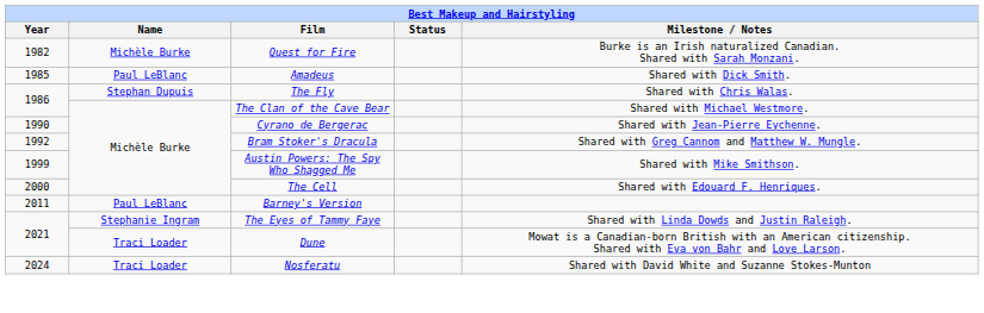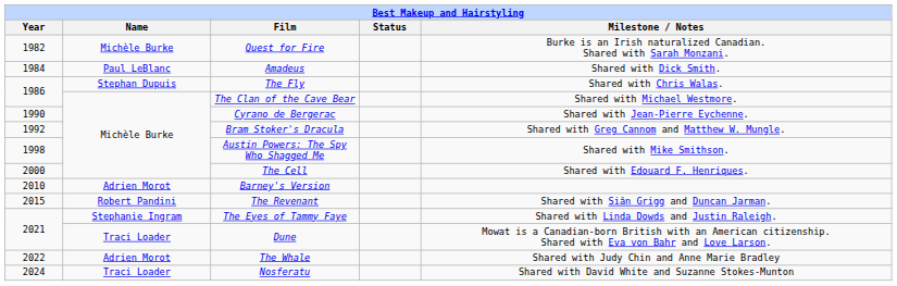 <table class="wikitable" style="text-align: center">
 <tr style="background:#bfd7ff;">
 <td colspan="5" style="text-align:center;"><strong><a href='#'>Best Makeup and Hairstyling</a></strong></td>
 </tr>
 <tr style="background:#ebf5ff;">
 <th style="width:075px;">Year</th>
 <th style="width:200px;">Name</th>
 <th style="width:200px;">Film</th>
 <th style="width:080px;">Status</th>
 <th style="width:650px;">Milestone / Notes</th>
 </tr>
 <tr>
 <td>1982</td>
 <td><a href='#'>Michèle Burke</a></td>
 <td><a href='#'><em>Quest for Fire</em></a></td>
 <td></td>
 <td>Burke is an Irish naturalized Canadian.<br>Shared with <a href='#'>Sarah Monzani</a>.</td>
 </tr>
 <tr>
-<td>1985</td>
+<td>1984</td>
 <td><a href='#'>Paul LeBlanc</a></td>
 <td><a href='#'><em>Amadeus</em></a></td>
 <td></td>
 <td>Shared with <a href='#'>Dick Smith</a>.</td>
 </tr>
 <tr>
 <td rowspan="2">1986</td>
 <td><a href='#'>Stephan Dupuis</a></td>
 <td><a href='#'><em>The Fly</em></a></td>
 <td></td>
 <td>Shared with <a href='#'>Chris Walas</a>.</td>
 </tr>
 <tr>
 <td rowspan="5">Michèle Burke</td>
 <td><a href='#'><em>The Clan of the Cave Bear</em></a></td>
 <td></td>
 <td>Shared with <a href='#'>Michael Westmore</a>.</td>
 </tr>
 <tr>
 <td>1990</td>
 <td><a href='#'><em>Cyrano de Bergerac</em></a></td>
 <td></td>
 <td>Shared with <a href='#'>Jean-Pierre Eychenne</a>.</td>
 </tr>
 <tr>
 <td>1992</td>
 <td><em><a href='#'>Bram Stoker's Dracula</a></em></td>
 <td></td>
 <td>Shared with <a href='#'>Greg Cannom</a> and <a href='#'>Matthew W. Mungle</a>.</td>
 </tr>
 <tr>
-<td>1999</td>
+<td>1998</td>
 <td><em><a href='#'>Austin Powers: The Spy Who Shagged Me</a></em></td>
 <td></td>
 <td>Shared with <a href='#'>Mike Smithson</a>.</td>
 </tr>
 <tr>
 <td>2000</td>
 <td><em><a href='#'>The Cell</a></em></td>
 <td></td>
 <td>Shared with <a href='#'>Edouard F. Henriques</a>.</td>
 </tr>
 <tr>
-<td>2011</td>
-<td><a href='#'>Paul LeBlanc</a></td>
+<td>2010</td>
+<td><a href='#'>Adrien Morot</a></td>
 <td><a href='#'><em>Barney's Version</em></a></td>
 <td></td>
 <td></td>
+</tr>
+<tr>
+<td>2015</td>
+<td><a href='#'>Robert Pandini</a></td>
+<td><em><a href='#'>The Revenant</a></em></td>
+<td></td>
+<td>Shared with <a href='#'>Siân Grigg</a> and <a href='#'>Duncan Jarman</a>.</td>
 </tr>
 <tr>
 <td rowspan=2>2021</td>
 <td><a href='#'>Stephanie Ingram</a></td>
 <td><em><a href='#'>The Eyes of Tammy Faye</a></em></td>
 <td></td>
 <td>Shared with <a href='#'>Linda Dowds</a> and <a href='#'>Justin Raleigh</a>.</td>
 </tr>
 <tr>
 <td><a href='#'>Traci Loader</a></td>
 <td><em><a href='#'>Dune</a></em></td>
 <td></td>
 <td>Mowat is a Canadian-born British with an American citizenship.<br>Shared with <a href='#'>Eva von Bahr</a> and <a href='#'>Love Larson</a>.</td>
 </tr>
 <tr>
+<td>2022</td>
+<td><a href='#'>Adrien Morot</a></td>
+<td><em><a href='#'>The Whale</a></em></td>
+<td></td>
+<td>Shared with Judy Chin and Anne Marie Bradley</td>
+</tr>
+<tr>
 <td>2024</td>
 <td><a href='#'>Traci Loader</a></td>
 <td><em><a href='#'>Nosferatu</a></em></td>
 <td></td>
 <td>Shared with David White and Suzanne Stokes-Munton</td>
 </tr>
 </table>
